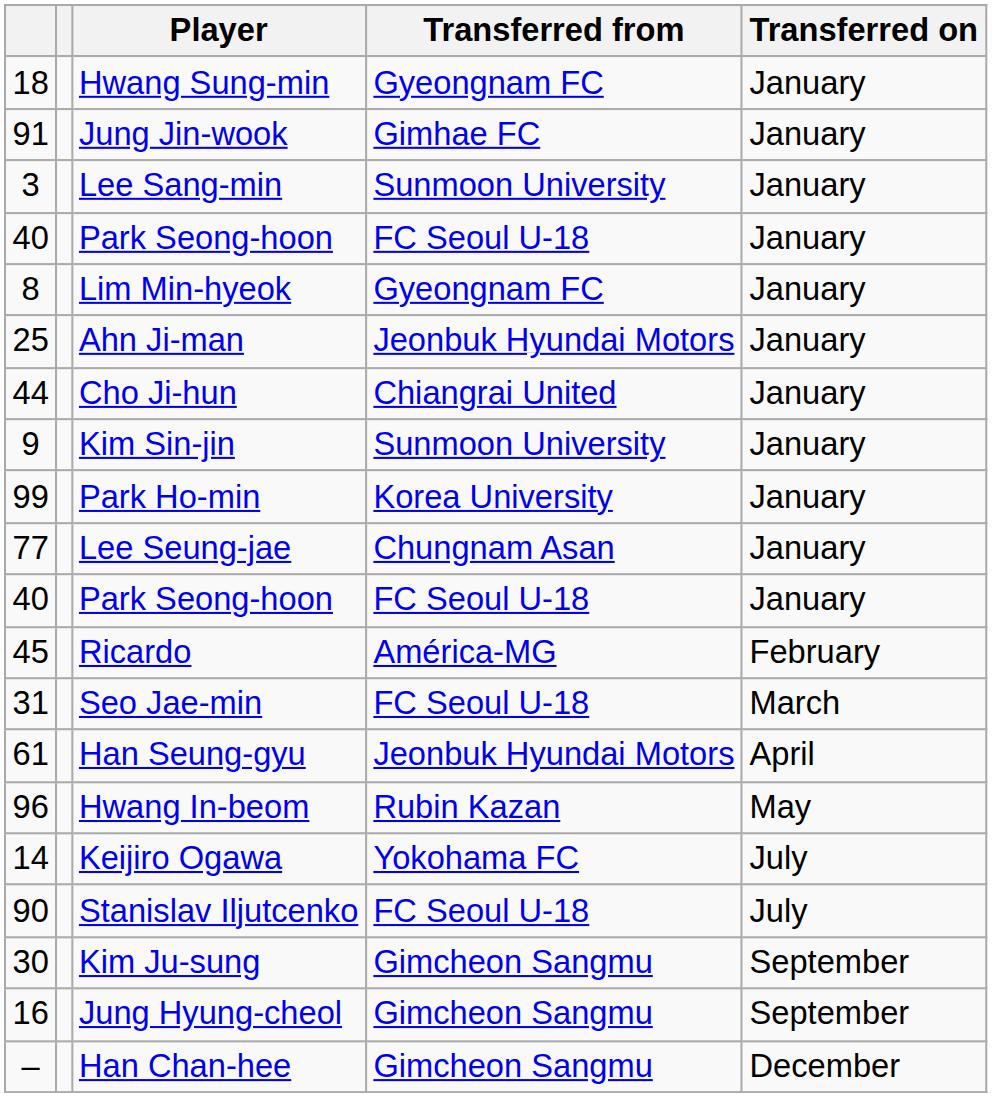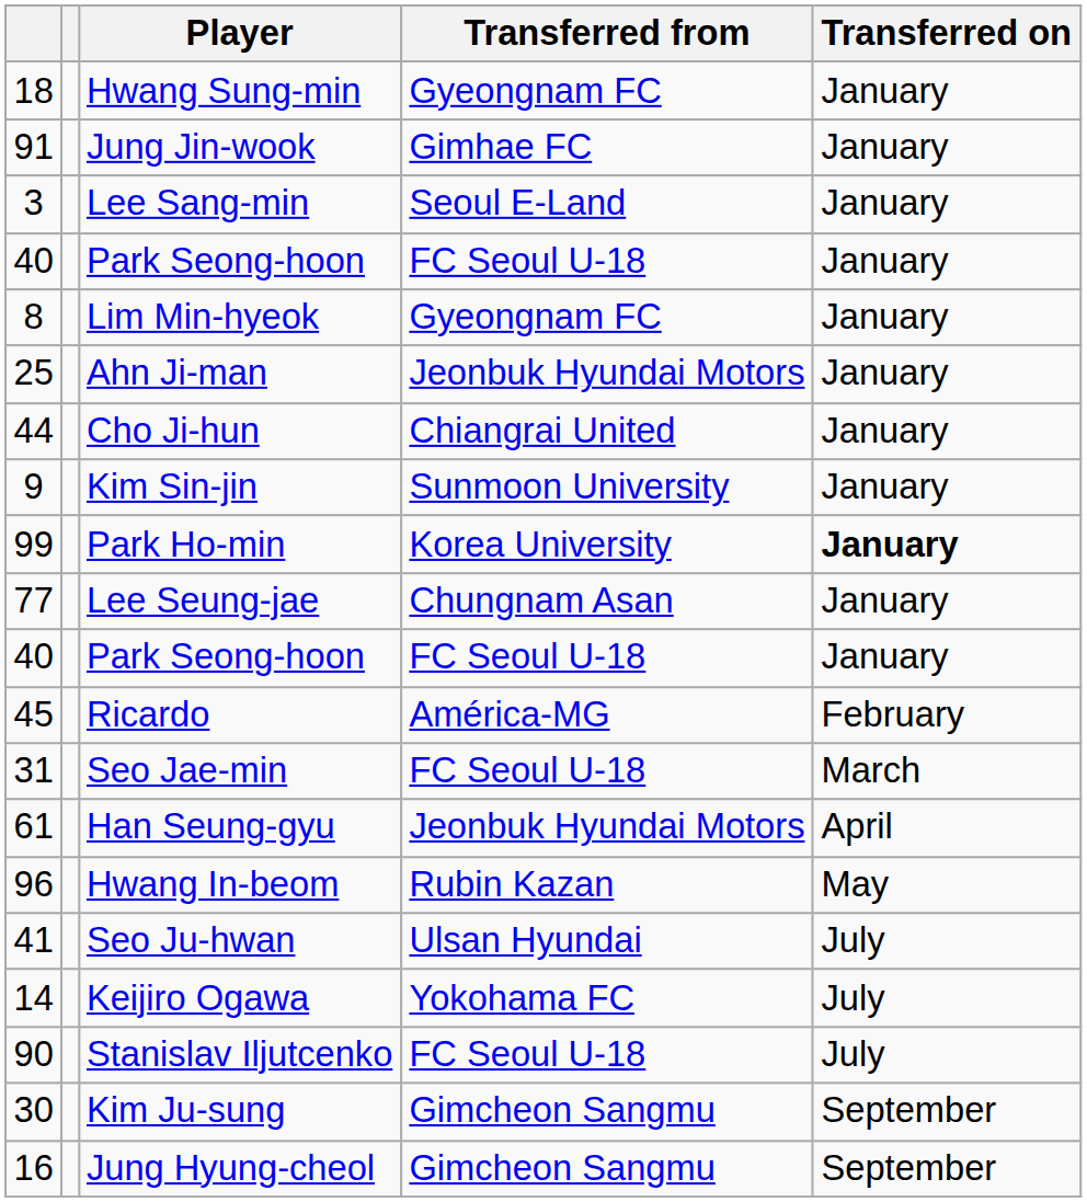 <table class="wikitable plainrowheaders sortable">
 <tr>
 <th></th>
 <th></th>
 <th scope=col>Player</th>
 <th>Transferred from</th>
 <th>Transferred on</th>
 </tr>
 <tr>
 <td align=center>18</td>
 <td align="center"></td>
 <td> <a href='#'>Hwang Sung-min</a></td>
 <td> <a href='#'>Gyeongnam FC</a></td>
 <td>January</td>
 </tr>
 <tr>
 <td align=center>91</td>
 <td align="center"></td>
 <td> <a href='#'>Jung Jin-wook</a></td>
 <td> <a href='#'>Gimhae FC</a></td>
 <td>January</td>
 </tr>
 <tr>
 <td align=center>3</td>
 <td align="center"></td>
 <td> <a href='#'>Lee Sang-min</a></td>
-<td> <a href='#'>Sunmoon University</a></td>
+<td> <a href='#'>Seoul E-Land</a></td>
 <td>January</td>
 </tr>
 <tr>
 <td align=center>40</td>
 <td align="center"></td>
 <td> <a href='#'>Park Seong-hoon</a></td>
 <td> <a href='#'>FC Seoul U-18</a></td>
 <td>January</td>
 </tr>
 <tr>
 <td align=center>8</td>
 <td align="center"></td>
 <td> <a href='#'>Lim Min-hyeok</a></td>
 <td> <a href='#'>Gyeongnam FC</a></td>
 <td>January</td>
 </tr>
 <tr>
 <td align=center>25</td>
 <td align="center"></td>
 <td> <a href='#'>Ahn Ji-man</a></td>
 <td> <a href='#'>Jeonbuk Hyundai Motors</a></td>
 <td>January</td>
 </tr>
 <tr>
 <td align=center>44</td>
 <td align="center"></td>
 <td> <a href='#'>Cho Ji-hun</a></td>
 <td> <a href='#'>Chiangrai United</a></td>
 <td>January</td>
 </tr>
 <tr>
 <td align=center>9</td>
 <td align="center"></td>
 <td> <a href='#'>Kim Sin-jin</a></td>
 <td> <a href='#'>Sunmoon University</a></td>
 <td>January</td>
 </tr>
 <tr>
 <td align=center>99</td>
 <td align="center"></td>
 <td> <a href='#'>Park Ho-min</a></td>
 <td> <a href='#'>Korea University</a></td>
-<td>January</td>
+<td><strong>January</strong></td>
 </tr>
 <tr>
 <td align=center>77</td>
 <td align="center"></td>
 <td> <a href='#'>Lee Seung-jae</a></td>
 <td> <a href='#'>Chungnam Asan</a></td>
 <td>January</td>
 </tr>
 <tr>
 <td align=center>40</td>
 <td align="center"></td>
 <td> <a href='#'>Park Seong-hoon</a></td>
 <td> <a href='#'>FC Seoul U-18</a></td>
 <td>January</td>
 </tr>
 <tr>
 <td align=center>45</td>
 <td align="center"></td>
 <td> <a href='#'>Ricardo</a></td>
 <td> <a href='#'>América-MG</a></td>
 <td>February</td>
 </tr>
 <tr>
 <td align=center>31</td>
 <td align="center"></td>
 <td> <a href='#'>Seo Jae-min</a></td>
 <td> <a href='#'>FC Seoul U-18</a></td>
 <td>March</td>
 </tr>
 <tr>
 <td align=center>61</td>
 <td align="center"></td>
 <td> <a href='#'>Han Seung-gyu</a></td>
 <td> <a href='#'>Jeonbuk Hyundai Motors</a></td>
 <td>April</td>
 </tr>
 <tr>
 <td align=center>96</td>
 <td align="center"></td>
 <td> <a href='#'>Hwang In-beom</a></td>
 <td> <a href='#'>Rubin Kazan</a></td>
 <td>May</td>
 </tr>
 <tr>
+<td align=center>41</td>
+<td align="center"></td>
+<td> <a href='#'>Seo Ju-hwan</a></td>
+<td> <a href='#'>Ulsan Hyundai</a></td>
+<td>July</td>
+</tr>
+<tr>
 <td align=center>14</td>
 <td align="center"></td>
 <td> <a href='#'>Keijiro Ogawa</a></td>
 <td> <a href='#'>Yokohama FC</a></td>
 <td>July</td>
 </tr>
 <tr>
 <td align=center>90</td>
 <td align="center"></td>
 <td> <a href='#'>Stanislav Iljutcenko</a></td>
 <td> <a href='#'>FC Seoul U-18</a></td>
 <td>July</td>
 </tr>
 <tr>
 <td align=center>30</td>
 <td align="center"></td>
 <td> <a href='#'>Kim Ju-sung</a></td>
 <td> <a href='#'>Gimcheon Sangmu</a></td>
 <td>September</td>
 </tr>
 <tr>
 <td align=center>16</td>
 <td align="center"></td>
 <td> <a href='#'>Jung Hyung-cheol</a></td>
 <td> <a href='#'>Gimcheon Sangmu</a></td>
 <td>September</td>
 </tr>
 <tr>
-<td align=center>–</td>
-<td align="center"></td>
-<td> <a href='#'>Han Chan-hee</a></td>
-<td> <a href='#'>Gimcheon Sangmu</a></td>
-<td>December</td>
-</tr>
-<tr>
 </tr>
 </table>
